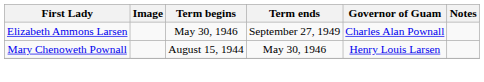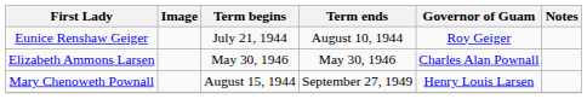 <table class="wikitable" style="text-align:center">
 <tr>
 <th>First Lady</th>
 <th>Image</th>
 <th>Term begins</th>
 <th>Term ends</th>
 <th>Governor of Guam</th>
 <th>Notes</th>
 </tr>
 <tr>
+<td><a href='#'>Eunice Renshaw Geiger</a></td>
+<td></td>
+<td>July 21, 1944</td>
+<td>August 10, 1944</td>
+<td><a href='#'>Roy Geiger</a></td>
+<td></td>
+</tr>
+<tr>
 <td><a href='#'>Elizabeth Ammons Larsen</a></td>
 <td></td>
 <td>May 30, 1946</td>
-<td>September 27, 1949</td>
+<td>May 30, 1946</td>
 <td><a href='#'>Charles Alan Pownall</a></td>
 <td></td>
 </tr>
 <tr>
 <td><a href='#'>Mary Chenoweth Pownall</a></td>
 <td></td>
 <td>August 15, 1944</td>
-<td>May 30, 1946</td>
+<td>September 27, 1949</td>
 <td><a href='#'>Henry Louis Larsen</a></td>
 <td></td>
 </tr>
 <tr>
 </tr>
 </table>
